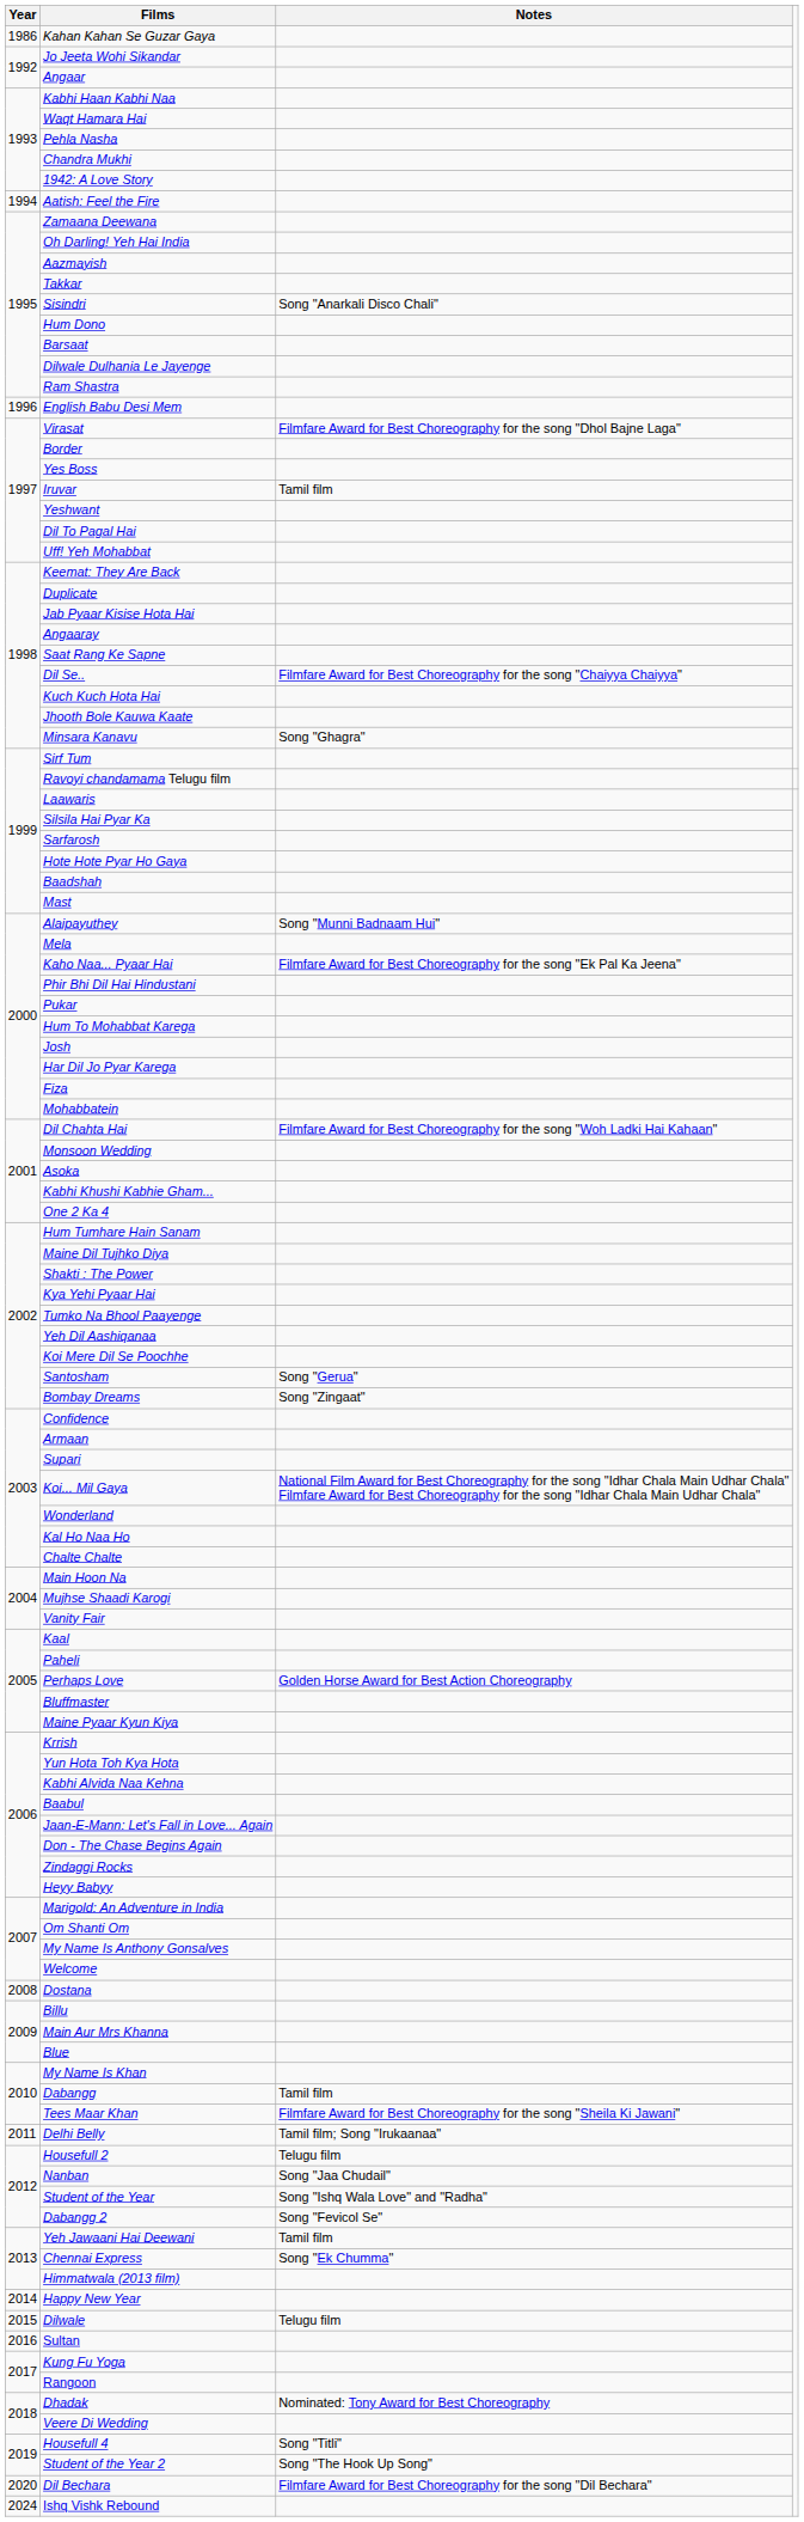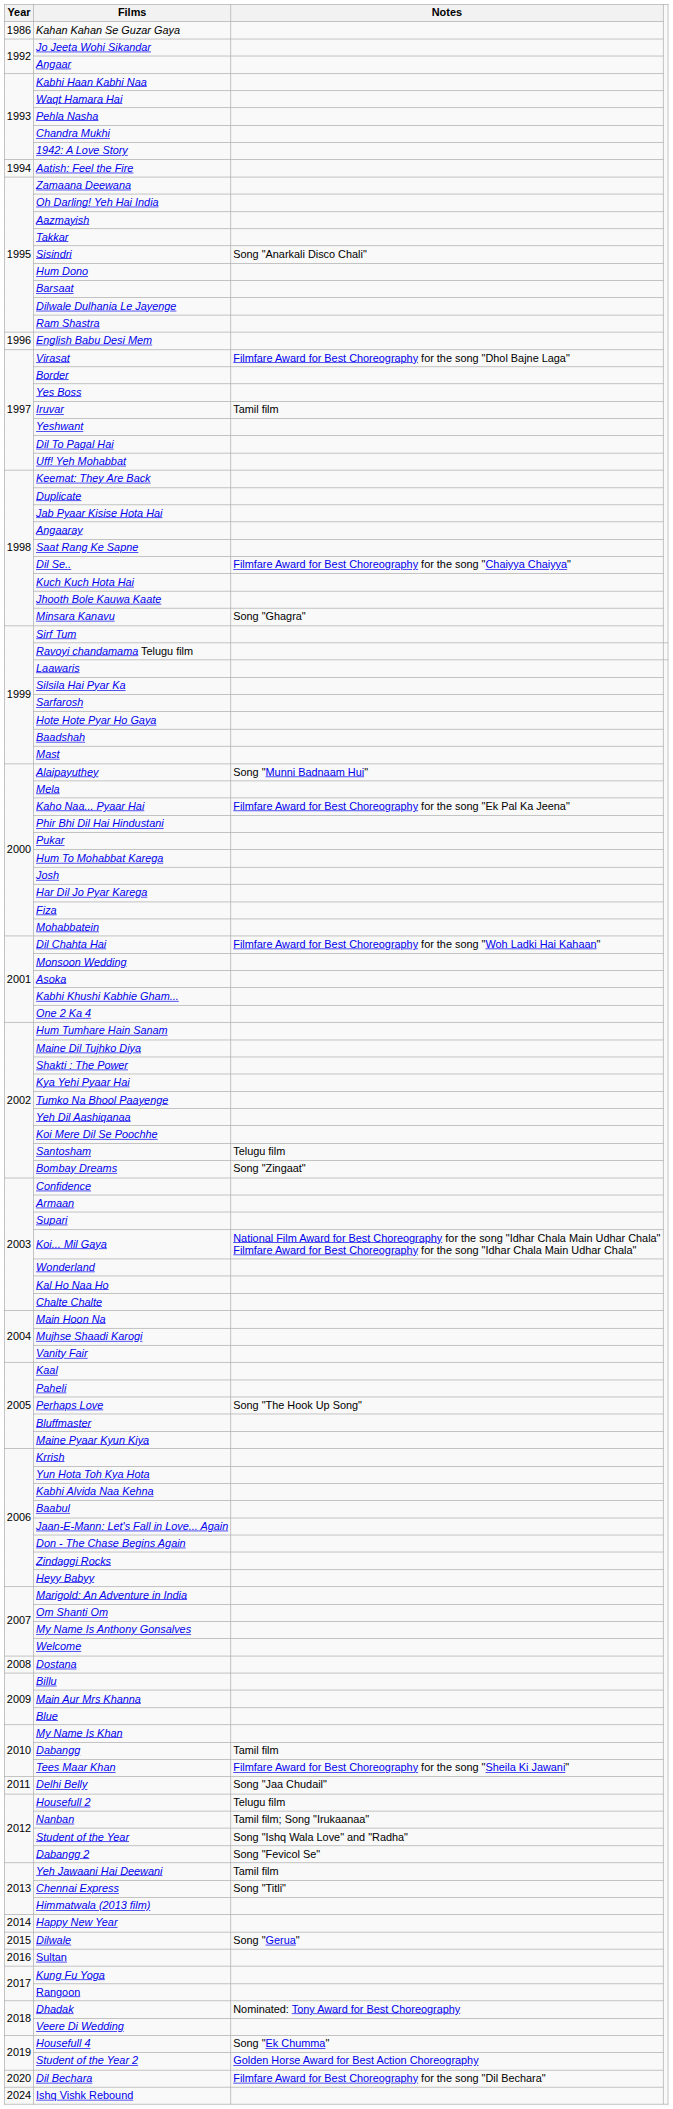 <table class="wikitable">
 <tr>
 <th>Year</th>
 <th>Films</th>
 <th>Notes</th>
 </tr>
 <tr>
 <td>1986</td>
 <td><em>Kahan Kahan Se Guzar Gaya</em></td>
 <td></td>
 </tr>
 <tr>
 <td rowspan="2">1992</td>
 <td><em><a href='#'>Jo Jeeta Wohi Sikandar</a></em></td>
 <td></td>
 </tr>
 <tr>
 <td><em><a href='#'>Angaar</a></em></td>
 <td></td>
 </tr>
 <tr>
 <td rowspan="5">1993</td>
 <td><em><a href='#'>Kabhi Haan Kabhi Naa</a></em></td>
 <td></td>
 </tr>
 <tr>
 <td><em><a href='#'>Waqt Hamara Hai</a></em></td>
 <td></td>
 </tr>
 <tr>
 <td><em><a href='#'>Pehla Nasha</a></em></td>
 <td></td>
 </tr>
 <tr>
 <td><em><a href='#'>Chandra Mukhi</a></em></td>
 <td></td>
 </tr>
 <tr>
 <td><em><a href='#'>1942: A Love Story</a></em></td>
 <td></td>
 </tr>
 <tr>
 <td>1994</td>
 <td><em><a href='#'>Aatish: Feel the Fire</a></em></td>
 <td></td>
 </tr>
 <tr>
 <td rowspan="9">1995</td>
 <td><em><a href='#'>Zamaana Deewana</a></em></td>
 <td></td>
 </tr>
 <tr>
 <td><em><a href='#'>Oh Darling! Yeh Hai India</a></em></td>
 <td></td>
 </tr>
 <tr>
 <td><em><a href='#'>Aazmayish</a></em></td>
 <td></td>
 </tr>
 <tr>
 <td><em><a href='#'>Takkar</a></em></td>
 <td></td>
 </tr>
 <tr>
 <td><em><a href='#'>Sisindri</a></em></td>
 <td>Song "Anarkali Disco Chali"</td>
 </tr>
 <tr>
 <td><em><a href='#'>Hum Dono</a></em></td>
 <td></td>
 </tr>
 <tr>
 <td><em><a href='#'>Barsaat</a></em></td>
 <td></td>
 </tr>
 <tr>
 <td><em><a href='#'>Dilwale Dulhania Le Jayenge</a></em></td>
 <td></td>
 </tr>
 <tr>
 <td><em><a href='#'>Ram Shastra</a></em></td>
 <td></td>
 </tr>
 <tr>
 <td>1996</td>
 <td><em><a href='#'>English Babu Desi Mem</a></em></td>
 <td></td>
 </tr>
 <tr>
 <td rowspan="7">1997</td>
 <td><em><a href='#'>Virasat</a></em></td>
 <td><a href='#'>Filmfare Award for Best Choreography</a> for the song "Dhol Bajne Laga"</td>
 </tr>
 <tr>
 <td><em><a href='#'>Border</a></em></td>
 <td></td>
 </tr>
 <tr>
 <td><em><a href='#'>Yes Boss</a></em></td>
 <td></td>
 </tr>
 <tr>
 <td><em><a href='#'>Iruvar</a></em></td>
 <td>Tamil film</td>
 </tr>
 <tr>
 <td><em><a href='#'>Yeshwant</a></em></td>
 <td></td>
 </tr>
 <tr>
 <td><em><a href='#'>Dil To Pagal Hai</a></em></td>
 <td></td>
 </tr>
 <tr>
 <td><em><a href='#'>Uff! Yeh Mohabbat</a></em></td>
 <td></td>
 </tr>
 <tr>
 <td rowspan="9">1998</td>
 <td><em><a href='#'>Keemat: They Are Back</a></em></td>
 <td></td>
 </tr>
 <tr>
 <td><em><a href='#'>Duplicate</a></em></td>
 <td></td>
 </tr>
 <tr>
 <td><em><a href='#'>Jab Pyaar Kisise Hota Hai</a></em></td>
 <td></td>
 </tr>
 <tr>
 <td><em><a href='#'>Angaaray</a></em></td>
 <td></td>
 </tr>
 <tr>
 <td><em><a href='#'>Saat Rang Ke Sapne</a></em></td>
 <td></td>
 </tr>
 <tr>
 <td><em><a href='#'>Dil Se..</a></em></td>
 <td><a href='#'>Filmfare Award for Best Choreography</a> for the song "<a href='#'>Chaiyya Chaiyya</a>"</td>
 </tr>
 <tr>
 <td><em><a href='#'>Kuch Kuch Hota Hai</a></em></td>
 <td></td>
 </tr>
 <tr>
 <td><em><a href='#'>Jhooth Bole Kauwa Kaate</a></em></td>
 <td></td>
 </tr>
 <tr>
 <td><em><a href='#'>Minsara Kanavu</a></em></td>
 <td>Song "Ghagra"</td>
 </tr>
 <tr>
 <td rowspan="8">1999</td>
 <td><em><a href='#'>Sirf Tum</a></em></td>
 <td></td>
 </tr>
 <tr>
 <td><em><a href='#'>Ravoyi chandamama</a></em> Telugu film</td>
 <td></td>
 <td></td>
 </tr>
 <tr>
 <td><em><a href='#'>Laawaris</a></em></td>
 <td></td>
 </tr>
 <tr>
 <td><em><a href='#'>Silsila Hai Pyar Ka</a></em></td>
 <td></td>
 </tr>
 <tr>
 <td><em><a href='#'>Sarfarosh</a></em></td>
 <td></td>
 </tr>
 <tr>
 <td><em><a href='#'>Hote Hote Pyar Ho Gaya</a></em></td>
 <td></td>
 </tr>
 <tr>
 <td><em><a href='#'>Baadshah</a></em></td>
 <td></td>
 </tr>
 <tr>
 <td><em><a href='#'>Mast</a></em></td>
 <td></td>
 </tr>
 <tr>
 <td rowspan="10">2000</td>
 <td><em><a href='#'>Alaipayuthey</a></em></td>
 <td>Song "<a href='#'>Munni Badnaam Hui</a>"</td>
 </tr>
 <tr>
 <td><em><a href='#'>Mela</a></em></td>
 <td></td>
 </tr>
 <tr>
 <td><em><a href='#'>Kaho Naa... Pyaar Hai</a></em></td>
 <td><a href='#'>Filmfare Award for Best Choreography</a> for the song "Ek Pal Ka Jeena"</td>
 </tr>
 <tr>
 <td><em><a href='#'>Phir Bhi Dil Hai Hindustani</a></em></td>
 <td></td>
 </tr>
 <tr>
 <td><em><a href='#'>Pukar</a></em></td>
 <td></td>
 </tr>
 <tr>
 <td><em><a href='#'>Hum To Mohabbat Karega</a></em></td>
 <td></td>
 </tr>
 <tr>
 <td><em><a href='#'>Josh</a></em></td>
 <td></td>
 </tr>
 <tr>
 <td><em><a href='#'>Har Dil Jo Pyar Karega</a></em></td>
 <td></td>
 </tr>
 <tr>
 <td><em><a href='#'>Fiza</a></em></td>
 <td></td>
 </tr>
 <tr>
 <td><em><a href='#'>Mohabbatein</a></em></td>
 <td></td>
 </tr>
 <tr>
 <td rowspan="5">2001</td>
 <td><em><a href='#'>Dil Chahta Hai</a></em></td>
 <td><a href='#'>Filmfare Award for Best Choreography</a> for the song "<a href='#'>Woh Ladki Hai Kahaan</a>"</td>
 </tr>
 <tr>
 <td><em><a href='#'>Monsoon Wedding</a></em></td>
 <td></td>
 </tr>
 <tr>
 <td><em><a href='#'>Asoka</a></em></td>
 <td></td>
 </tr>
 <tr>
 <td><em><a href='#'>Kabhi Khushi Kabhie Gham...</a></em></td>
 <td></td>
 </tr>
 <tr>
 <td><em><a href='#'>One 2 Ka 4</a></em></td>
 <td></td>
 </tr>
 <tr>
 <td rowspan="9">2002</td>
 <td><em><a href='#'>Hum Tumhare Hain Sanam</a></em></td>
 <td></td>
 </tr>
 <tr>
 <td><em><a href='#'>Maine Dil Tujhko Diya</a></em></td>
 <td></td>
 </tr>
 <tr>
 <td><em><a href='#'>Shakti : The Power</a></em></td>
 <td></td>
 </tr>
 <tr>
 <td><em><a href='#'>Kya Yehi Pyaar Hai</a></em></td>
 <td></td>
 </tr>
 <tr>
 <td><em><a href='#'>Tumko Na Bhool Paayenge</a></em></td>
 <td></td>
 </tr>
 <tr>
 <td><em><a href='#'>Yeh Dil Aashiqanaa</a></em></td>
 <td></td>
 </tr>
 <tr>
 <td><em><a href='#'>Koi Mere Dil Se Poochhe</a></em></td>
 <td></td>
 </tr>
 <tr>
 <td><em><a href='#'>Santosham</a></em></td>
-<td>Song "<a href='#'>Gerua</a>"</td>
+<td>Telugu film</td>
 </tr>
 <tr>
 <td><em><a href='#'>Bombay Dreams</a></em></td>
 <td>Song "Zingaat"</td>
 </tr>
 <tr>
 <td rowspan="7">2003</td>
 <td><em><a href='#'>Confidence</a></em></td>
 <td></td>
 </tr>
 <tr>
 <td><em><a href='#'>Armaan</a></em></td>
 <td></td>
 </tr>
 <tr>
 <td><em><a href='#'>Supari</a></em></td>
 <td></td>
 </tr>
 <tr>
 <td><em><a href='#'>Koi... Mil Gaya</a></em></td>
 <td><a href='#'>National Film Award for Best Choreography</a> for the song "Idhar Chala Main Udhar Chala"<br><a href='#'>Filmfare Award for Best Choreography</a> for the song "Idhar Chala Main Udhar Chala"</td>
 </tr>
 <tr>
 <td><em><a href='#'>Wonderland</a></em></td>
 <td></td>
 </tr>
 <tr>
 <td><em><a href='#'>Kal Ho Naa Ho</a></em></td>
 <td></td>
 </tr>
 <tr>
 <td><em><a href='#'>Chalte Chalte</a></em></td>
 <td></td>
 </tr>
 <tr>
 <td rowspan="3">2004</td>
 <td><em><a href='#'>Main Hoon Na</a></em></td>
 <td></td>
 </tr>
 <tr>
 <td><em><a href='#'>Mujhse Shaadi Karogi</a></em></td>
 <td></td>
 </tr>
 <tr>
 <td><em><a href='#'>Vanity Fair</a></em></td>
 <td></td>
 </tr>
 <tr>
 <td rowspan="5">2005</td>
 <td><em><a href='#'>Kaal</a></em></td>
 <td></td>
 </tr>
 <tr>
 <td><em><a href='#'>Paheli</a></em></td>
 <td></td>
 </tr>
 <tr>
 <td><em><a href='#'>Perhaps Love</a></em></td>
-<td><a href='#'>Golden Horse Award for Best Action Choreography</a></td>
+<td>Song "The Hook Up Song"</td>
 </tr>
 <tr>
 <td><em><a href='#'>Bluffmaster</a></em></td>
 <td></td>
 </tr>
 <tr>
 <td><em><a href='#'>Maine Pyaar Kyun Kiya</a></em></td>
 <td></td>
 </tr>
 <tr>
 <td rowspan="8">2006</td>
 <td><em><a href='#'>Krrish</a></em></td>
 <td></td>
 </tr>
 <tr>
 <td><em><a href='#'>Yun Hota Toh Kya Hota</a></em></td>
 <td></td>
 </tr>
 <tr>
 <td><em><a href='#'>Kabhi Alvida Naa Kehna</a></em></td>
 <td></td>
 </tr>
 <tr>
 <td><em><a href='#'>Baabul</a></em></td>
 <td></td>
 </tr>
 <tr>
 <td><em><a href='#'>Jaan-E-Mann: Let's Fall in Love... Again</a></em></td>
 <td></td>
 </tr>
 <tr>
 <td><em><a href='#'>Don - The Chase Begins Again</a></em></td>
 <td></td>
 </tr>
 <tr>
 <td><em><a href='#'>Zindaggi Rocks</a></em></td>
 <td></td>
 </tr>
 <tr>
 <td><em><a href='#'>Heyy Babyy</a></em></td>
 <td></td>
 </tr>
 <tr>
 <td rowspan="4">2007</td>
 <td><em><a href='#'>Marigold: An Adventure in India</a></em></td>
 <td></td>
 </tr>
 <tr>
 <td><em><a href='#'>Om Shanti Om</a></em></td>
 <td></td>
 </tr>
 <tr>
 <td><em><a href='#'>My Name Is Anthony Gonsalves</a></em></td>
 <td></td>
 </tr>
 <tr>
 <td><em><a href='#'>Welcome</a></em></td>
 <td></td>
 </tr>
 <tr>
 <td>2008</td>
 <td><em><a href='#'>Dostana</a></em></td>
 <td></td>
 </tr>
 <tr>
 <td rowspan="3">2009</td>
 <td><em><a href='#'>Billu</a></em></td>
 <td></td>
 </tr>
 <tr>
 <td><em><a href='#'>Main Aur Mrs Khanna</a></em></td>
 <td></td>
 </tr>
 <tr>
 <td><em><a href='#'>Blue</a></em></td>
 <td></td>
 </tr>
 <tr>
 <td rowspan="3">2010</td>
 <td><em><a href='#'>My Name Is Khan</a></em></td>
 <td></td>
 </tr>
 <tr>
 <td><em><a href='#'>Dabangg</a></em></td>
 <td>Tamil film</td>
 </tr>
 <tr>
 <td><em><a href='#'>Tees Maar Khan</a></em></td>
 <td><a href='#'>Filmfare Award for Best Choreography</a> for the song "<a href='#'>Sheila Ki Jawani</a>"</td>
 </tr>
 <tr>
 <td>2011</td>
 <td><em><a href='#'>Delhi Belly</a></em></td>
-<td>Tamil film; Song "Irukaanaa"</td>
+<td>Song "Jaa Chudail"</td>
 </tr>
 <tr>
 <td rowspan="4">2012</td>
 <td><em><a href='#'>Housefull 2</a></em></td>
 <td>Telugu film</td>
 </tr>
 <tr>
 <td><em><a href='#'>Nanban</a></em></td>
-<td>Song "Jaa Chudail"</td>
+<td>Tamil film; Song "Irukaanaa"</td>
 </tr>
 <tr>
 <td><em><a href='#'>Student of the Year</a></em></td>
 <td>Song "Ishq Wala Love" and "Radha"</td>
 </tr>
 <tr>
 <td><em><a href='#'>Dabangg 2</a></em></td>
 <td>Song "Fevicol Se"</td>
 </tr>
 <tr>
 <td rowspan="3">2013</td>
 <td><em><a href='#'>Yeh Jawaani Hai Deewani</a></em></td>
 <td>Tamil film</td>
 </tr>
 <tr>
 <td><em><a href='#'>Chennai Express</a></em></td>
-<td>Song "<a href='#'>Ek Chumma</a>"</td>
+<td>Song "Titli"</td>
 </tr>
 <tr>
 <td><em><a href='#'>Himmatwala (2013 film)</a></em></td>
 <td></td>
 </tr>
 <tr>
 <td>2014</td>
 <td><em><a href='#'>Happy New Year</a></em></td>
 <td></td>
 </tr>
 <tr>
 <td>2015</td>
 <td><em><a href='#'>Dilwale</a></em></td>
-<td>Telugu film</td>
+<td>Song "<a href='#'>Gerua</a>"</td>
 </tr>
 <tr>
 <td>2016</td>
 <td><a href='#'>Sultan</a></td>
 <td></td>
 </tr>
 <tr>
 <td rowspan="2">2017</td>
 <td><em><a href='#'>Kung Fu Yoga</a></em></td>
 <td></td>
 </tr>
 <tr>
 <td><a href='#'>Rangoon</a></td>
 <td></td>
 </tr>
 <tr>
 <td rowspan="2">2018</td>
 <td><em><a href='#'>Dhadak</a></em></td>
 <td>Nominated: <a href='#'>Tony Award for Best Choreography</a></td>
 </tr>
 <tr>
 <td><em><a href='#'>Veere Di Wedding</a></em></td>
 <td></td>
 </tr>
 <tr>
 <td rowspan="2">2019</td>
 <td><em><a href='#'>Housefull 4</a></em></td>
-<td>Song "Titli"</td>
+<td>Song "<a href='#'>Ek Chumma</a>"</td>
 </tr>
 <tr>
 <td><em><a href='#'>Student of the Year 2</a></em></td>
-<td>Song "The Hook Up Song"</td>
+<td><a href='#'>Golden Horse Award for Best Action Choreography</a></td>
 </tr>
 <tr>
 <td>2020</td>
 <td><em><a href='#'>Dil Bechara</a></em></td>
 <td><a href='#'>Filmfare Award for Best Choreography</a> for the song "Dil Bechara"</td>
 </tr>
 <tr>
 <td rowspan="1">2024</td>
 <td><a href='#'>Ishq Vishk Rebound</a></td>
 <td></td>
 </tr>
 </table>
